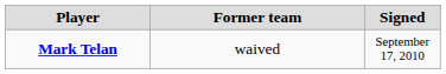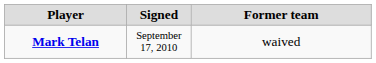 <table class="wikitable" style="text-align: center">
 <tr align="center" bgcolor="#dddddd">
 <td style="width:140px"><strong>Player</strong></td>
+<td style="width:70px"><strong>Signed</strong></td>
 <td style="width:210px"><strong>Former team</strong></td>
-<td style="width:70px"><strong>Signed</strong></td>
 </tr>
 <tr style="height:40px">
 <td><strong><a href='#'>Mark Telan</a></strong></td>
+<td style="font-size: 80%">September 17, 2010</td>
 <td>waived</td>
-<td style="font-size: 80%">September 17, 2010</td>
 </tr>
 </table>
